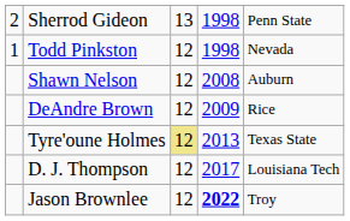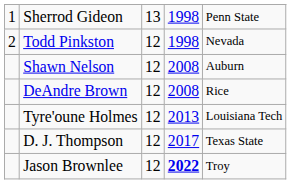 <table class="wikitable">
 <tr>
 </tr>
 <tr>
-<td>2</td>
+<td>1</td>
 <td>Sherrod Gideon</td>
 <td>13</td>
 <td><a href='#'>1998</a></td>
 <td style="font-size:80%;">Penn State</td>
 </tr>
 <tr>
-<td>1</td>
+<td>2</td>
 <td><a href='#'>Todd Pinkston</a></td>
 <td>12</td>
 <td><a href='#'>1998</a></td>
 <td style="font-size:80%;">Nevada</td>
 </tr>
 <tr>
 <td></td>
 <td><a href='#'>Shawn Nelson</a></td>
 <td>12</td>
 <td><a href='#'>2008</a></td>
 <td style="font-size:80%;">Auburn</td>
 </tr>
 <tr>
 <td></td>
 <td><a href='#'>DeAndre Brown</a></td>
 <td>12</td>
-<td><a href='#'>2009</a></td>
+<td><a href='#'>2008</a></td>
 <td style="font-size:80%;">Rice</td>
 </tr>
 <tr>
 <td></td>
 <td>Tyre'oune Holmes</td>
-<td style="background: khaki;">12</td>
+<td>12</td>
 <td><a href='#'>2013</a></td>
-<td style="font-size:80%;">Texas State</td>
+<td style="font-size:80%;">Louisiana Tech</td>
 </tr>
 <tr>
 <td></td>
 <td>D. J. Thompson</td>
 <td>12</td>
 <td><a href='#'>2017</a></td>
-<td style="font-size:80%;">Louisiana Tech</td>
+<td style="font-size:80%;">Texas State</td>
 </tr>
 <tr>
 <td></td>
 <td>Jason Brownlee</td>
 <td>12</td>
 <td><strong><a href='#'>2022</a></strong></td>
 <td style="font-size:80%;">Troy</td>
 </tr>
 </table>
